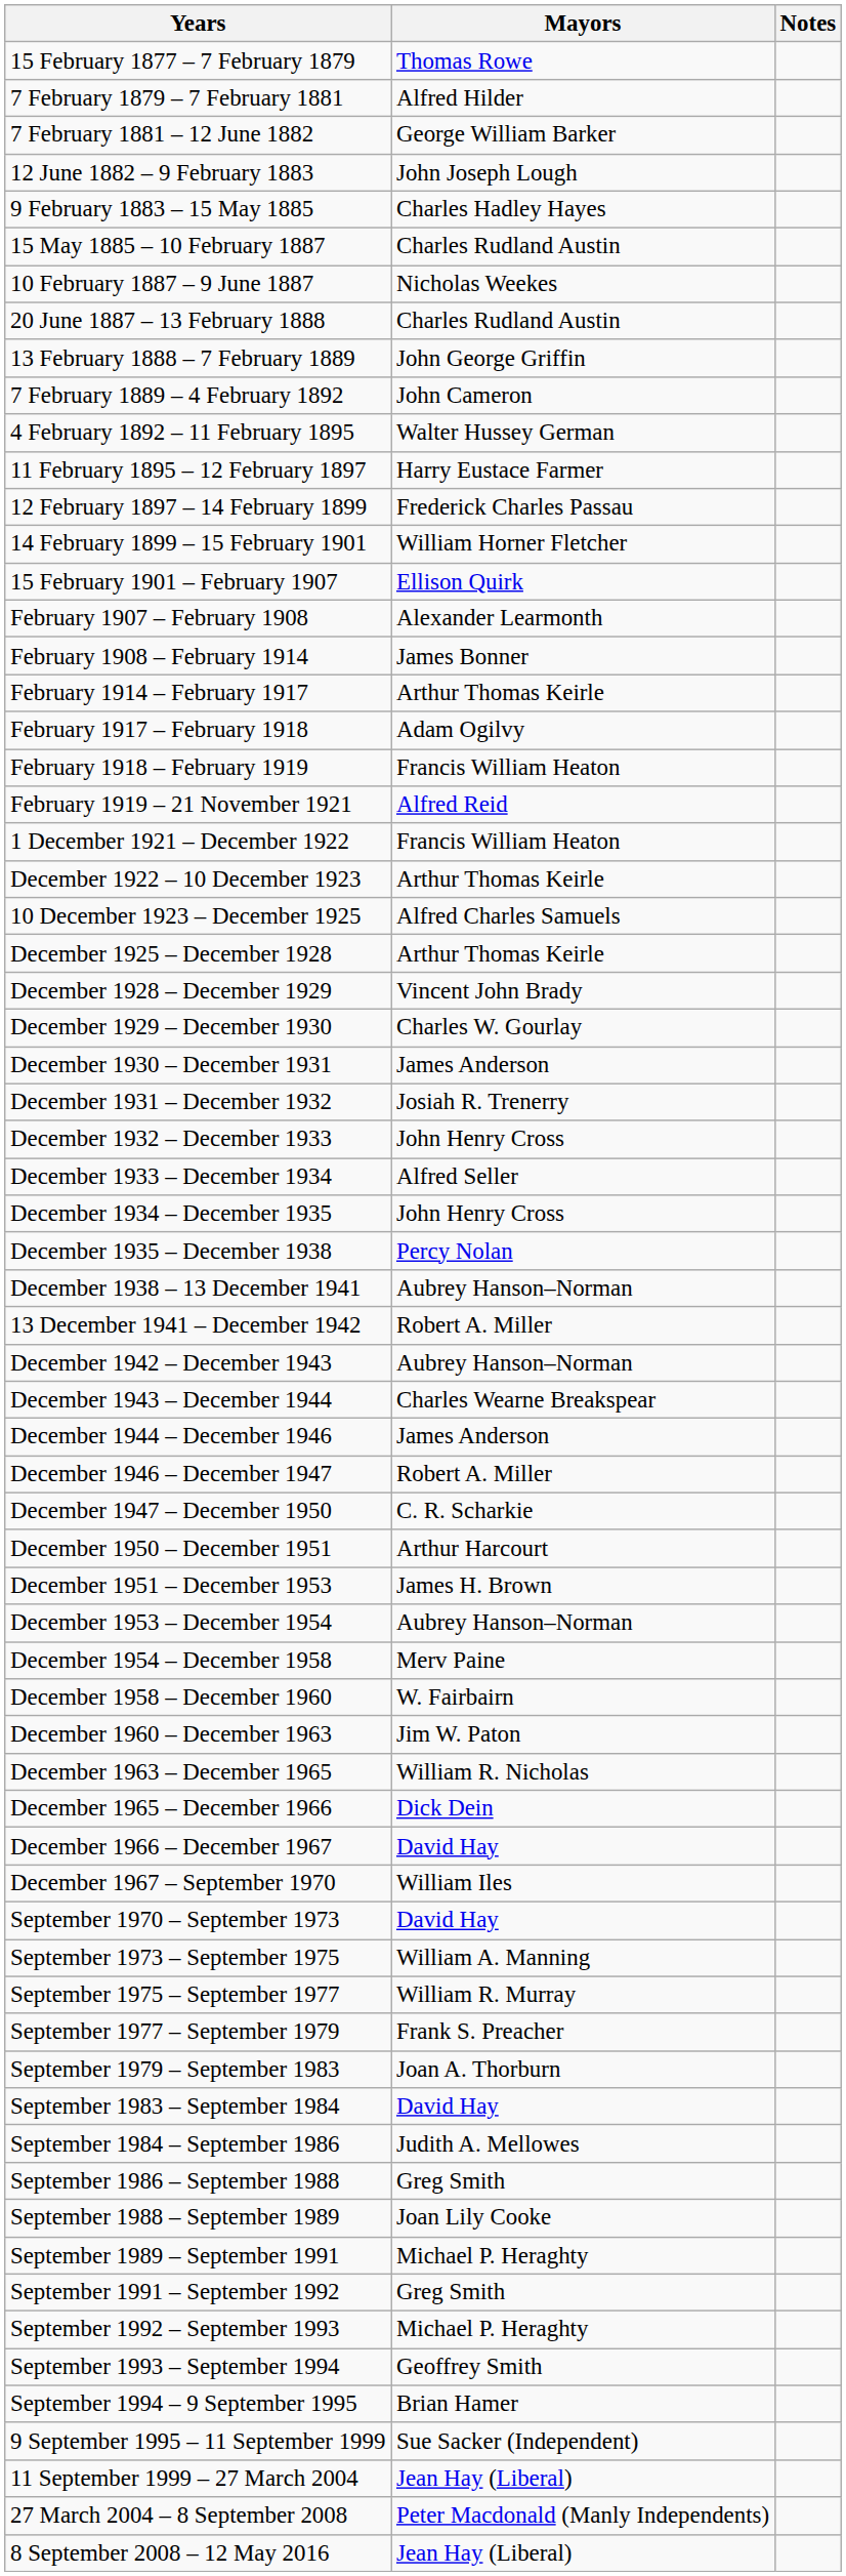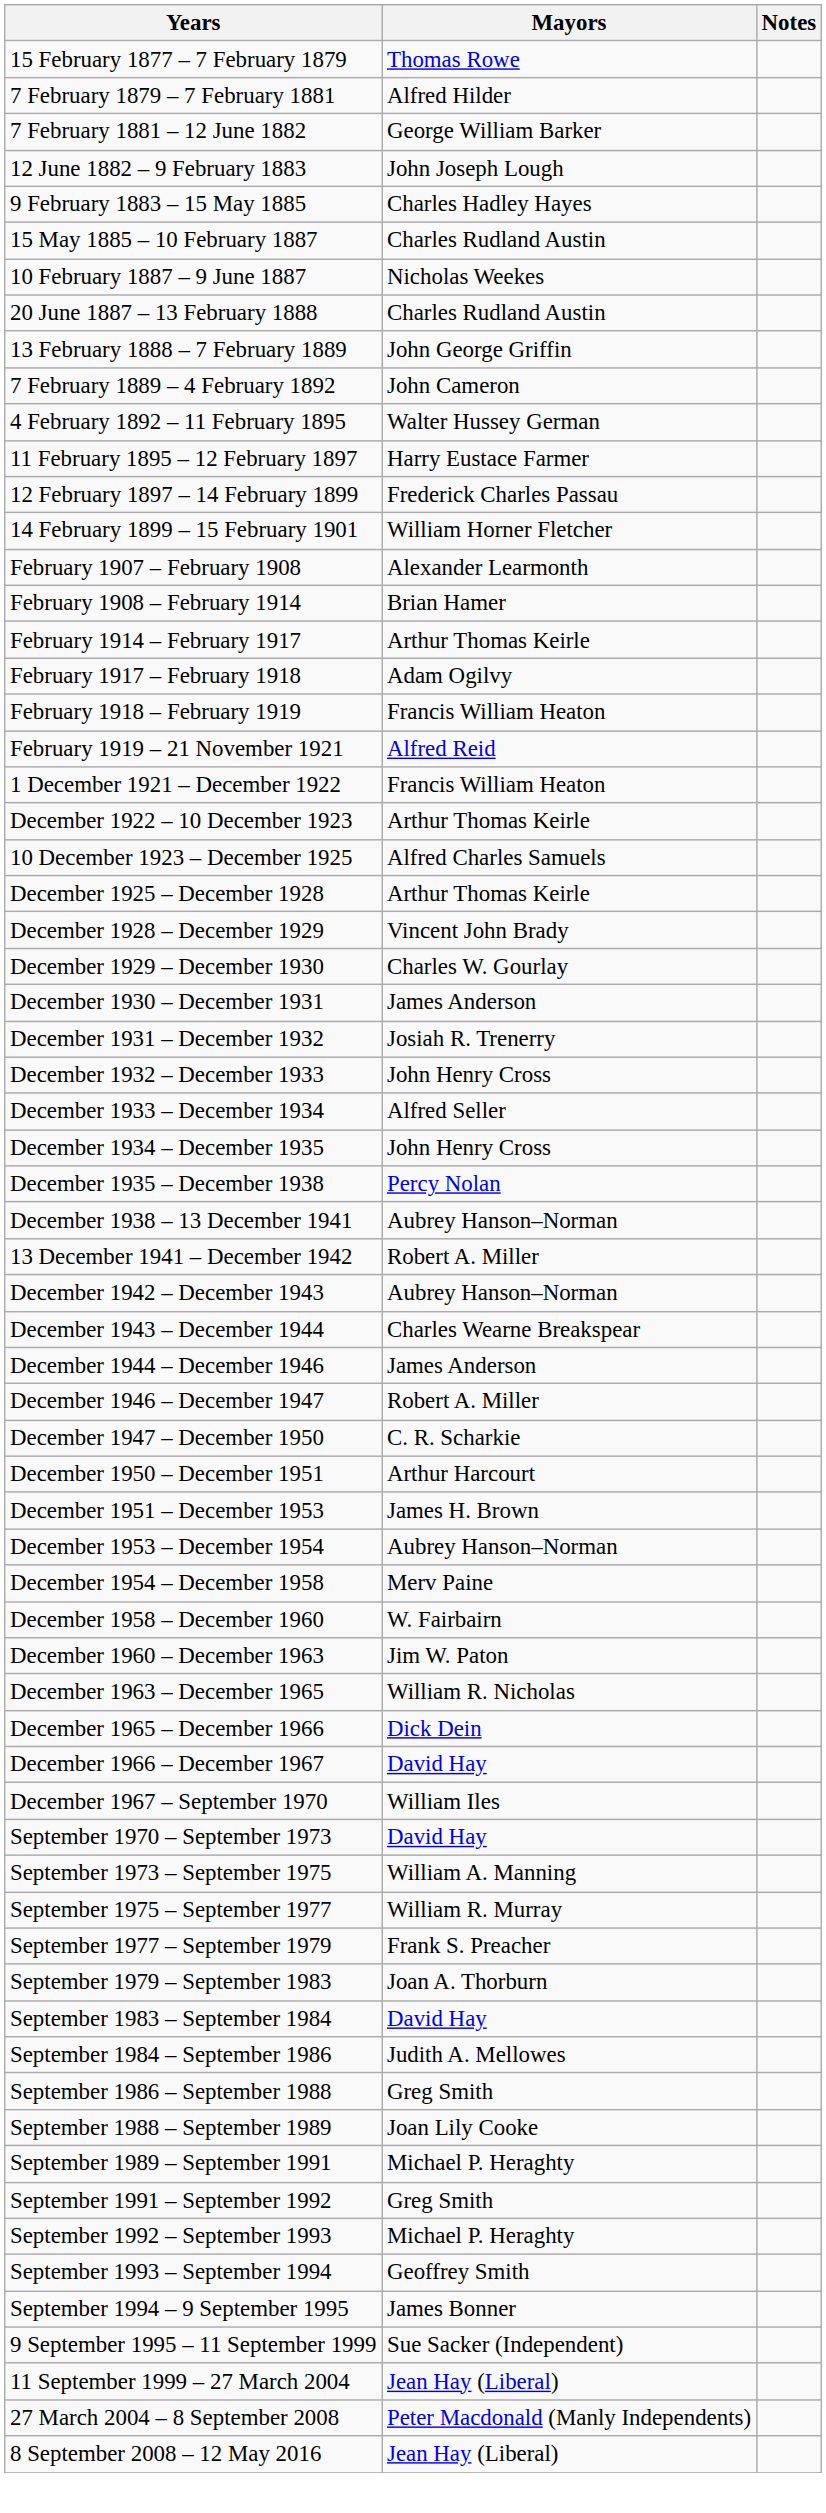 <table class="wikitable">
 <tr>
 <th>Years</th>
 <th>Mayors</th>
 <th>Notes</th>
 </tr>
 <tr>
 <td>15 February 1877 – 7 February 1879</td>
 <td><a href='#'>Thomas Rowe</a></td>
 <td></td>
 </tr>
 <tr>
 <td>7 February 1879 – 7 February 1881</td>
 <td>Alfred Hilder</td>
 <td></td>
 </tr>
 <tr>
 <td>7 February 1881 – 12 June 1882</td>
 <td>George William Barker</td>
 <td></td>
 </tr>
 <tr>
 <td>12 June 1882 – 9 February 1883</td>
 <td>John Joseph Lough</td>
 <td></td>
 </tr>
 <tr>
 <td>9 February 1883 – 15 May 1885</td>
 <td>Charles Hadley Hayes</td>
 <td></td>
 </tr>
 <tr>
 <td>15 May 1885 – 10 February 1887</td>
 <td>Charles Rudland Austin</td>
 <td></td>
 </tr>
 <tr>
 <td>10 February 1887 – 9 June 1887</td>
 <td>Nicholas Weekes</td>
 <td></td>
 </tr>
 <tr>
 <td>20 June 1887 – 13 February 1888</td>
 <td>Charles Rudland Austin</td>
 <td></td>
 </tr>
 <tr>
 <td>13 February 1888 – 7 February 1889</td>
 <td>John George Griffin</td>
 <td></td>
 </tr>
 <tr>
 <td>7 February 1889 – 4 February 1892</td>
 <td>John Cameron</td>
 <td></td>
 </tr>
 <tr>
 <td>4 February 1892 – 11 February 1895</td>
 <td>Walter Hussey German</td>
 <td></td>
 </tr>
 <tr>
 <td>11 February 1895 – 12 February 1897</td>
 <td>Harry Eustace Farmer</td>
 <td></td>
 </tr>
 <tr>
 <td>12 February 1897 – 14 February 1899</td>
 <td>Frederick Charles Passau</td>
 <td></td>
 </tr>
 <tr>
 <td>14 February 1899 – 15 February 1901</td>
 <td>William Horner Fletcher</td>
 <td></td>
 </tr>
 <tr>
-<td>15 February 1901 – February 1907</td>
-<td><a href='#'>Ellison Quirk</a></td>
-<td></td>
-</tr>
-<tr>
 <td>February 1907 – February 1908</td>
 <td>Alexander Learmonth</td>
 <td></td>
 </tr>
 <tr>
 <td>February 1908 – February 1914</td>
-<td>James Bonner</td>
+<td>Brian Hamer</td>
 <td></td>
 </tr>
 <tr>
 <td>February 1914 – February 1917</td>
 <td>Arthur Thomas Keirle</td>
 <td></td>
 </tr>
 <tr>
 <td>February 1917 – February 1918</td>
 <td>Adam Ogilvy</td>
 <td></td>
 </tr>
 <tr>
 <td>February 1918 – February 1919</td>
 <td>Francis William Heaton</td>
 <td></td>
 </tr>
 <tr>
 <td>February 1919 – 21 November 1921</td>
 <td><a href='#'>Alfred Reid</a></td>
 <td></td>
 </tr>
 <tr>
 <td>1 December 1921 – December 1922</td>
 <td>Francis William Heaton</td>
 <td></td>
 </tr>
 <tr>
 <td>December 1922 – 10 December 1923</td>
 <td>Arthur Thomas Keirle</td>
 <td></td>
 </tr>
 <tr>
 <td>10 December 1923 – December 1925</td>
 <td>Alfred Charles Samuels</td>
 <td></td>
 </tr>
 <tr>
 <td>December 1925 – December 1928</td>
 <td>Arthur Thomas Keirle</td>
 <td></td>
 </tr>
 <tr>
 <td>December 1928 – December 1929</td>
 <td>Vincent John Brady</td>
 <td></td>
 </tr>
 <tr>
 <td>December 1929 – December 1930</td>
 <td>Charles W. Gourlay</td>
 <td></td>
 </tr>
 <tr>
 <td>December 1930 – December 1931</td>
 <td>James Anderson</td>
 <td></td>
 </tr>
 <tr>
 <td>December 1931 – December 1932</td>
 <td>Josiah R. Trenerry</td>
 <td></td>
 </tr>
 <tr>
 <td>December 1932 – December 1933</td>
 <td>John Henry Cross</td>
 <td></td>
 </tr>
 <tr>
 <td>December 1933 – December 1934</td>
 <td>Alfred Seller</td>
 <td></td>
 </tr>
 <tr>
 <td>December 1934 – December 1935</td>
 <td>John Henry Cross</td>
 <td></td>
 </tr>
 <tr>
 <td>December 1935 – December 1938</td>
 <td><a href='#'>Percy Nolan</a></td>
 <td></td>
 </tr>
 <tr>
 <td>December 1938 – 13 December 1941</td>
 <td>Aubrey Hanson–Norman</td>
 <td></td>
 </tr>
 <tr>
 <td>13 December 1941 – December 1942</td>
 <td>Robert A. Miller</td>
 <td></td>
 </tr>
 <tr>
 <td>December 1942 – December 1943</td>
 <td>Aubrey Hanson–Norman</td>
 <td></td>
 </tr>
 <tr>
 <td>December 1943 – December 1944</td>
 <td>Charles Wearne Breakspear</td>
 <td></td>
 </tr>
 <tr>
 <td>December 1944 – December 1946</td>
 <td>James Anderson</td>
 <td></td>
 </tr>
 <tr>
 <td>December 1946 – December 1947</td>
 <td>Robert A. Miller</td>
 <td></td>
 </tr>
 <tr>
 <td>December 1947 – December 1950</td>
 <td>C. R. Scharkie</td>
 <td></td>
 </tr>
 <tr>
 <td>December 1950 – December 1951</td>
 <td>Arthur Harcourt</td>
 <td></td>
 </tr>
 <tr>
 <td>December 1951 – December 1953</td>
 <td>James H. Brown</td>
 <td></td>
 </tr>
 <tr>
 <td>December 1953 – December 1954</td>
 <td>Aubrey Hanson–Norman</td>
 <td></td>
 </tr>
 <tr>
 <td>December 1954 – December 1958</td>
 <td>Merv Paine</td>
 <td></td>
 </tr>
 <tr>
 <td>December 1958 – December 1960</td>
 <td>W. Fairbairn</td>
 <td></td>
 </tr>
 <tr>
 <td>December 1960 – December 1963</td>
 <td>Jim W. Paton</td>
 <td></td>
 </tr>
 <tr>
 <td>December 1963 – December 1965</td>
 <td>William R. Nicholas</td>
 <td></td>
 </tr>
 <tr>
 <td>December 1965 – December 1966</td>
 <td><a href='#'>Dick Dein</a></td>
 <td></td>
 </tr>
 <tr>
 <td>December 1966 – December 1967</td>
 <td><a href='#'>David Hay</a></td>
 <td></td>
 </tr>
 <tr>
 <td>December 1967 – September 1970</td>
 <td>William Iles</td>
 <td></td>
 </tr>
 <tr>
 <td>September 1970 – September 1973</td>
 <td><a href='#'>David Hay</a></td>
 <td></td>
 </tr>
 <tr>
 <td>September 1973 – September 1975</td>
 <td>William A. Manning</td>
 <td></td>
 </tr>
 <tr>
 <td>September 1975 – September 1977</td>
 <td>William R. Murray</td>
 <td></td>
 </tr>
 <tr>
 <td>September 1977 – September 1979</td>
 <td>Frank S. Preacher</td>
 <td></td>
 </tr>
 <tr>
 <td>September 1979 – September 1983</td>
 <td>Joan A. Thorburn</td>
 <td></td>
 </tr>
 <tr>
 <td>September 1983 – September 1984</td>
 <td><a href='#'>David Hay</a></td>
 <td></td>
 </tr>
 <tr>
 <td>September 1984 – September 1986</td>
 <td>Judith A. Mellowes</td>
 <td></td>
 </tr>
 <tr>
 <td>September 1986 – September 1988</td>
 <td>Greg Smith</td>
 <td></td>
 </tr>
 <tr>
 <td>September 1988 – September 1989</td>
 <td>Joan Lily Cooke</td>
 <td></td>
 </tr>
 <tr>
 <td>September 1989 – September 1991</td>
 <td>Michael P. Heraghty</td>
 <td></td>
 </tr>
 <tr>
 <td>September 1991 – September 1992</td>
 <td>Greg Smith</td>
 <td></td>
 </tr>
 <tr>
 <td>September 1992 – September 1993</td>
 <td>Michael P. Heraghty</td>
 <td></td>
 </tr>
 <tr>
 <td>September 1993 – September 1994</td>
 <td>Geoffrey Smith</td>
 <td></td>
 </tr>
 <tr>
 <td>September 1994 – 9 September 1995</td>
-<td>Brian Hamer</td>
+<td>James Bonner</td>
 <td></td>
 </tr>
 <tr>
 <td>9 September 1995 – 11 September 1999</td>
 <td>Sue Sacker (Independent)</td>
 <td></td>
 </tr>
 <tr>
 <td>11 September 1999 – 27 March 2004</td>
 <td><a href='#'>Jean Hay</a> (<a href='#'>Liberal</a>)</td>
 <td></td>
 </tr>
 <tr>
 <td>27 March 2004 – 8 September 2008</td>
 <td><a href='#'>Peter Macdonald</a> (Manly Independents)</td>
 <td></td>
 </tr>
 <tr>
 <td>8 September 2008 – 12 May 2016</td>
 <td><a href='#'>Jean Hay</a> (Liberal)</td>
 <td></td>
 </tr>
 </table>
